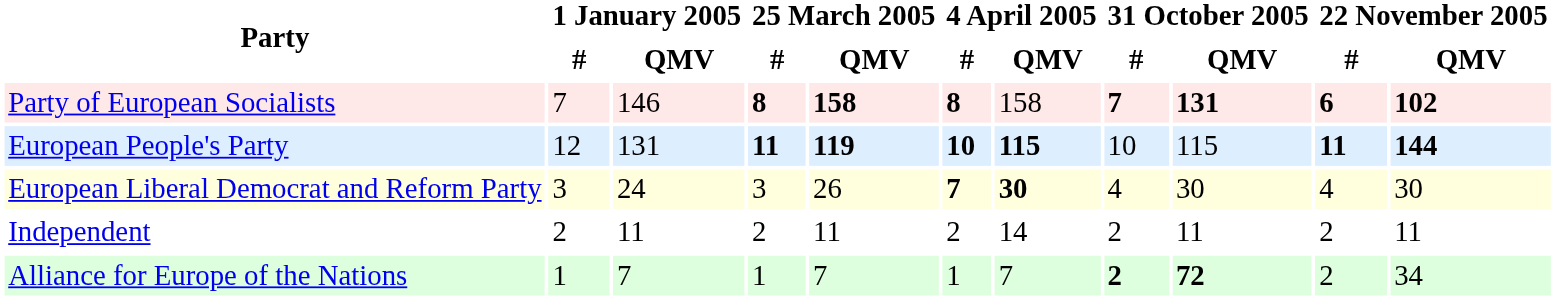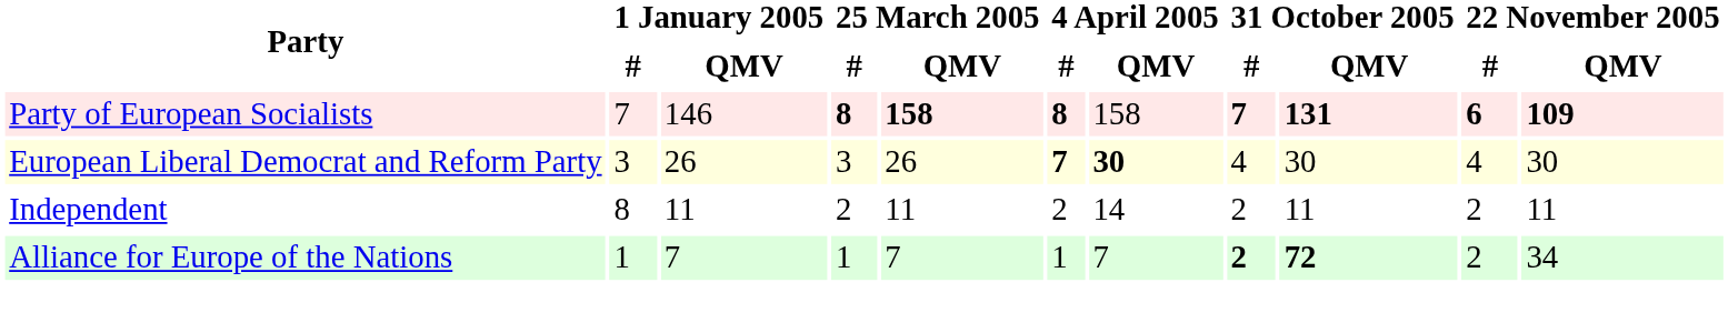 <table border=0 cellpadding=2 cellspacing=2>
 <tr ----bgcolor=lightgrey>
 <th rowspan=2>Party</th>
 <th colspan=2>1 January 2005</th>
 <th colspan=2>25 March 2005</th>
 <th colspan=2>4 April 2005</th>
 <th colspan=2>31 October 2005</th>
 <th colspan=2>22 November 2005</th>
 </tr>
 <tr ----bgcolor=lightgrey>
 <th>#</th>
 <th>QMV</th>
 <th>#</th>
 <th>QMV</th>
 <th>#</th>
 <th>QMV</th>
 <th>#</th>
 <th>QMV</th>
 <th>#</th>
 <th>QMV</th>
 </tr>
 <tr ---- bgcolor=#FFE8E8>
 <td><a href='#'>Party of European Socialists</a></td>
 <td>7</td>
 <td>146</td>
 <td><strong>8</strong></td>
 <td><strong>158</strong></td>
 <td><strong>8</strong></td>
 <td>158</td>
 <td><strong>7</strong></td>
 <td><strong>131</strong></td>
 <td><strong>6</strong></td>
-<td><strong>102</strong></td>
-</tr>
-<tr ---- bgcolor=#DDEEFF>
-<td><a href='#'>European People's Party</a></td>
-<td>12</td>
-<td>131</td>
-<td><strong>11</strong></td>
-<td><strong>119</strong></td>
-<td><strong>10</strong></td>
-<td><strong>115</strong></td>
-<td>10</td>
-<td>115</td>
-<td><strong>11</strong></td>
-<td><strong>144</strong></td>
+<td><strong>109</strong></td>
 </tr>
 <tr ---- bgcolor=#FFFFDD>
 <td><a href='#'>European Liberal Democrat and Reform Party</a></td>
 <td>3</td>
-<td>24</td>
+<td>26</td>
 <td>3</td>
 <td>26</td>
 <td><strong>7</strong></td>
 <td><strong>30</strong></td>
 <td>4</td>
 <td>30</td>
 <td>4</td>
 <td>30</td>
 </tr>
 <tr ----bgcolor=lightgrey>
 <td><a href='#'>Independent</a></td>
-<td>2</td>
+<td>8</td>
 <td>11</td>
 <td>2</td>
 <td>11</td>
 <td>2</td>
 <td>14</td>
 <td>2</td>
 <td>11</td>
 <td>2</td>
 <td>11</td>
 </tr>
 <tr ---- bgcolor=#DDFFDD>
 <td><a href='#'>Alliance for Europe of the Nations</a></td>
 <td>1</td>
 <td>7</td>
 <td>1</td>
 <td>7</td>
 <td>1</td>
 <td>7</td>
 <td><strong>2</strong></td>
 <td><strong>72</strong></td>
 <td>2</td>
 <td>34</td>
 </tr>
 </table>
